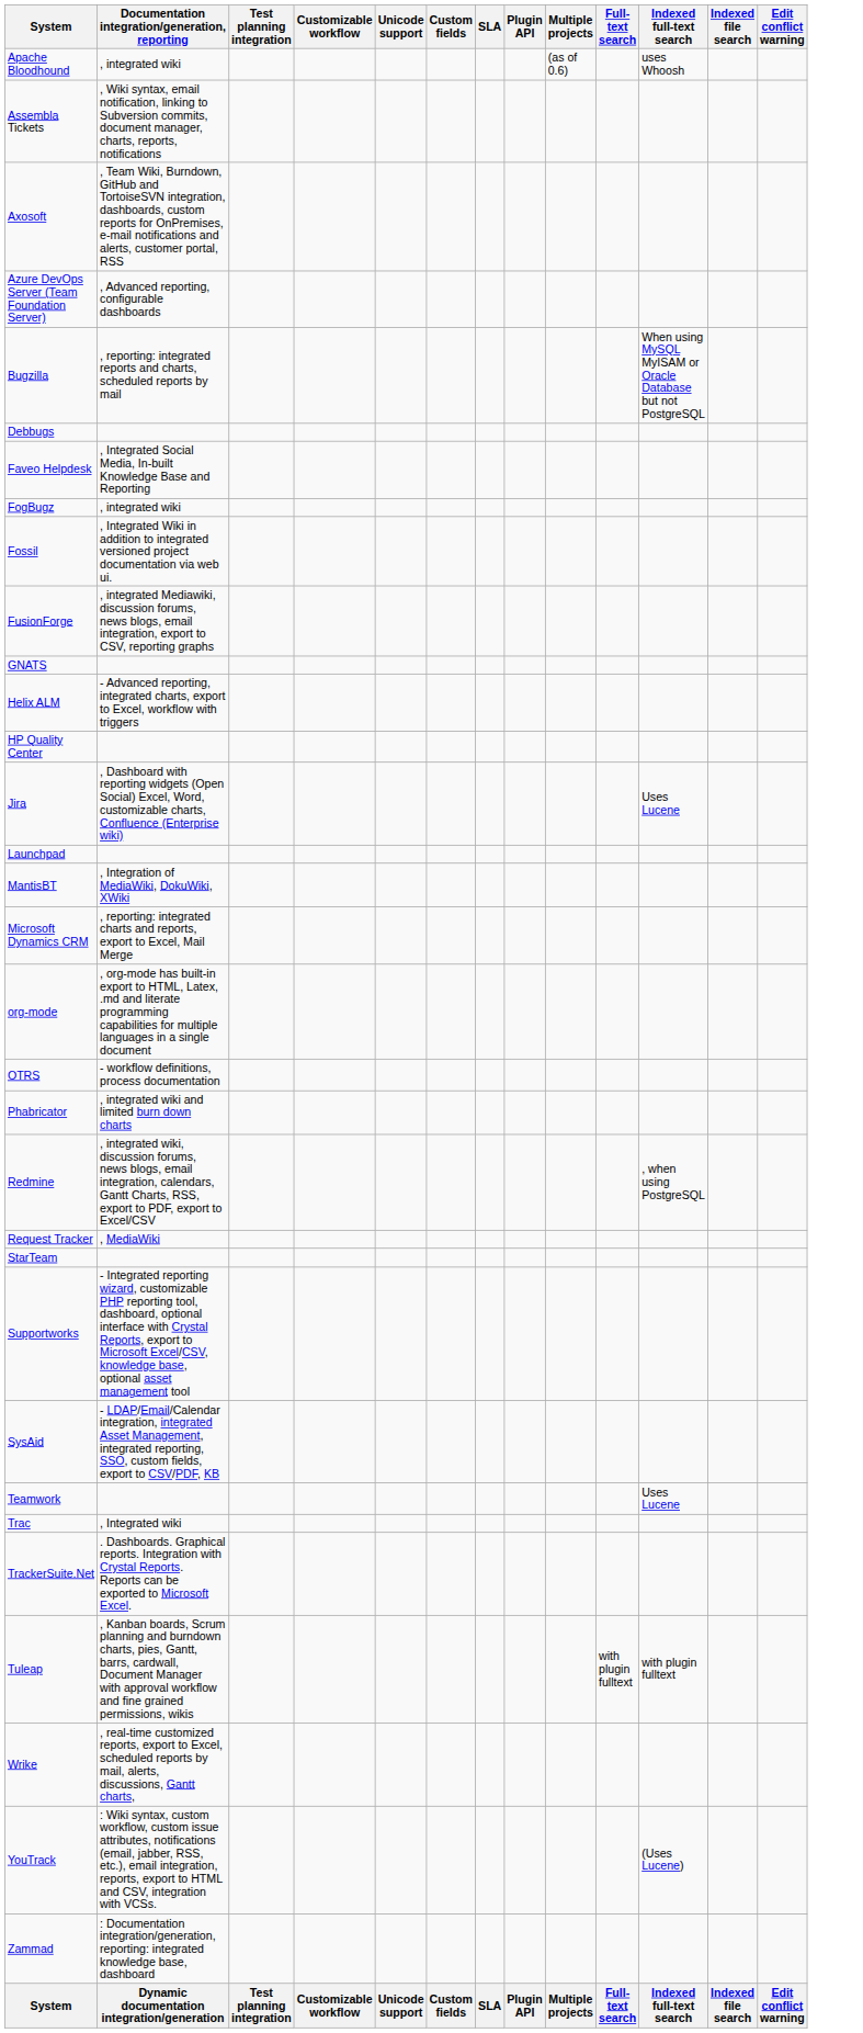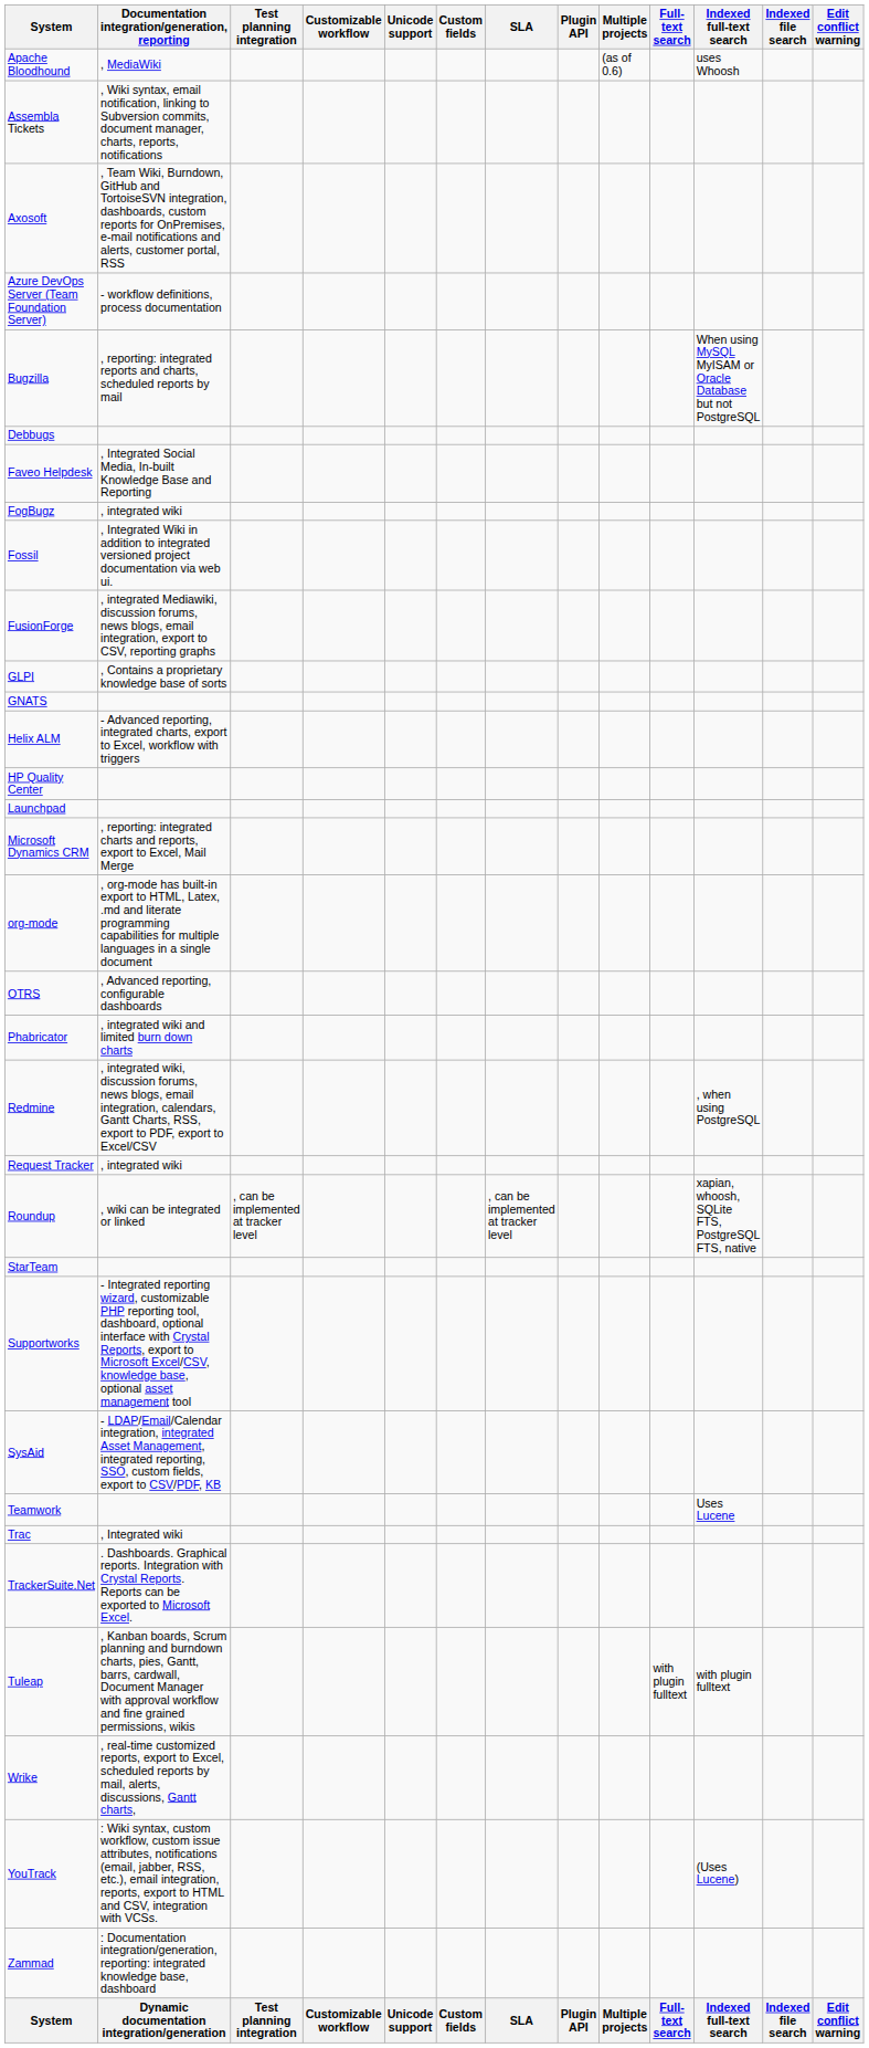 <table class="sortable sort-under wikitable" style="width:auto; font-size:85%">
 <tr>
 <th>System</th>
 <th>Documentation integration/generation, <a href='#'>reporting</a></th>
 <th>Test planning integration</th>
 <th>Customizable workflow</th>
 <th>Unicode support</th>
 <th>Custom fields</th>
 <th>SLA</th>
 <th>Plugin API</th>
 <th>Multiple projects</th>
 <th><a href='#'>Full-text search</a></th>
 <th><a href='#'>Indexed</a> full-text search</th>
 <th><a href='#'>Indexed</a> file search</th>
 <th><a href='#'>Edit conflict</a> warning</th>
 </tr>
 <tr>
 <td><a href='#'>Apache Bloodhound</a></td>
-<td>, integrated wiki</td>
+<td>, <a href='#'>MediaWiki</a></td>
 <td></td>
 <td></td>
 <td></td>
 <td></td>
 <td></td>
 <td></td>
 <td> (as of 0.6)</td>
 <td></td>
 <td> uses Whoosh</td>
 <td></td>
 <td></td>
 </tr>
 <tr>
 <td><a href='#'>Assembla</a> Tickets</td>
 <td>, Wiki syntax, email notification, linking to Subversion commits, document manager, charts, reports, notifications</td>
 <td></td>
 <td></td>
 <td></td>
 <td></td>
 <td></td>
 <td></td>
 <td></td>
 <td></td>
 <td></td>
 <td></td>
 <td></td>
 </tr>
 <tr>
 <td><a href='#'>Axosoft</a></td>
 <td>, Team Wiki, Burndown, GitHub and TortoiseSVN integration, dashboards, custom reports for OnPremises, e-mail notifications and alerts, customer portal, RSS</td>
 <td></td>
 <td></td>
 <td></td>
 <td></td>
 <td></td>
 <td></td>
 <td></td>
 <td></td>
 <td></td>
 <td></td>
 <td></td>
 </tr>
 <tr>
 <td><a href='#'>Azure DevOps Server (Team Foundation Server)</a></td>
-<td>, Advanced reporting, configurable dashboards</td>
+<td> - workflow definitions, process documentation</td>
 <td></td>
 <td></td>
 <td></td>
 <td></td>
 <td></td>
 <td></td>
 <td></td>
 <td></td>
 <td></td>
 <td></td>
 <td></td>
 </tr>
 <tr>
 <td><a href='#'>Bugzilla</a></td>
 <td>, reporting: integrated reports and charts, scheduled reports by mail</td>
 <td></td>
 <td></td>
 <td></td>
 <td></td>
 <td></td>
 <td></td>
 <td></td>
 <td></td>
 <td> When using <a href='#'>MySQL</a> MyISAM or <a href='#'>Oracle Database</a> but not PostgreSQL</td>
 <td></td>
 <td></td>
 </tr>
 <tr>
 <td><a href='#'>Debbugs</a></td>
 <td></td>
 <td></td>
 <td></td>
 <td></td>
 <td></td>
 <td></td>
 <td></td>
 <td></td>
 <td></td>
 <td></td>
 <td></td>
 <td></td>
 </tr>
 <tr>
 <td><a href='#'>Faveo Helpdesk</a></td>
 <td>, Integrated Social Media, In-built Knowledge Base and Reporting</td>
 <td></td>
 <td></td>
 <td></td>
 <td></td>
 <td></td>
 <td></td>
 <td></td>
 <td></td>
 <td></td>
 <td></td>
 <td></td>
 </tr>
 <tr>
 <td><a href='#'>FogBugz</a></td>
 <td>, integrated wiki</td>
 <td></td>
 <td></td>
 <td></td>
 <td></td>
 <td></td>
 <td></td>
 <td></td>
 <td></td>
 <td></td>
 <td></td>
 <td></td>
 </tr>
 <tr>
 <td><a href='#'>Fossil</a></td>
 <td>, Integrated Wiki in addition to integrated versioned project documentation via web ui.</td>
 <td></td>
 <td></td>
 <td></td>
 <td></td>
 <td></td>
 <td></td>
 <td></td>
 <td></td>
 <td></td>
 <td></td>
 <td></td>
 </tr>
 <tr>
 <td><a href='#'>FusionForge</a></td>
 <td>, integrated Mediawiki, discussion forums, news blogs, email integration, export to CSV, reporting graphs</td>
 <td></td>
 <td></td>
 <td></td>
 <td></td>
 <td></td>
 <td></td>
 <td></td>
 <td></td>
 <td></td>
 <td></td>
 <td></td>
 </tr>
 <tr>
+<td><a href='#'>GLPI</a></td>
+<td>, Contains a proprietary knowledge base of sorts</td>
+<td></td>
+<td></td>
+<td></td>
+<td></td>
+<td></td>
+<td></td>
+<td></td>
+<td></td>
+<td></td>
+<td></td>
+<td></td>
+</tr>
+<tr>
 <td><a href='#'>GNATS</a></td>
 <td></td>
 <td></td>
 <td></td>
 <td></td>
 <td></td>
 <td></td>
 <td></td>
 <td></td>
 <td></td>
 <td></td>
 <td></td>
 <td></td>
 </tr>
 <tr>
 <td><a href='#'>Helix ALM</a></td>
 <td> - Advanced reporting, integrated charts, export to Excel, workflow with triggers</td>
 <td></td>
 <td></td>
 <td></td>
 <td></td>
 <td></td>
 <td></td>
 <td></td>
 <td></td>
 <td></td>
 <td></td>
 <td></td>
 </tr>
 <tr>
 <td><a href='#'>HP Quality Center</a></td>
 <td></td>
 <td></td>
 <td></td>
 <td></td>
 <td></td>
 <td></td>
 <td></td>
 <td></td>
 <td></td>
 <td></td>
 <td></td>
 <td></td>
 </tr>
 <tr>
-<td><a href='#'>Jira</a></td>
-<td>, Dashboard with reporting widgets (Open Social) Excel, Word, customizable charts, <a href='#'>Confluence (Enterprise wiki)</a></td>
-<td></td>
-<td></td>
-<td></td>
-<td></td>
-<td></td>
-<td></td>
-<td></td>
-<td></td>
-<td> Uses <a href='#'>Lucene</a></td>
-<td></td>
-<td></td>
-</tr>
-<tr>
 <td><a href='#'>Launchpad</a></td>
 <td></td>
-<td></td>
-<td></td>
-<td></td>
-<td></td>
-<td></td>
-<td></td>
-<td></td>
-<td></td>
-<td></td>
-<td></td>
-<td></td>
-</tr>
-<tr>
-<td><a href='#'>MantisBT</a></td>
-<td>, Integration of <a href='#'>MediaWiki</a>, <a href='#'>DokuWiki</a>, <a href='#'>XWiki</a></td>
 <td></td>
 <td></td>
 <td></td>
 <td></td>
 <td></td>
 <td></td>
 <td></td>
 <td></td>
 <td></td>
 <td></td>
 <td></td>
 </tr>
 <tr>
 <td><a href='#'>Microsoft Dynamics CRM</a></td>
 <td>, reporting: integrated charts and reports, export to Excel, Mail Merge</td>
 <td></td>
 <td></td>
 <td></td>
 <td></td>
 <td></td>
 <td></td>
 <td></td>
 <td></td>
 <td></td>
 <td></td>
 <td></td>
 </tr>
 <tr>
 <td><a href='#'>org-mode</a></td>
 <td>, org-mode has built-in export to HTML, Latex, .md and literate programming capabilities for multiple languages in a single document</td>
 <td></td>
 <td></td>
 <td></td>
 <td></td>
 <td></td>
 <td></td>
 <td></td>
 <td></td>
 <td></td>
 <td></td>
 <td></td>
 </tr>
 <tr>
 <td><a href='#'>OTRS</a></td>
-<td> - workflow definitions, process documentation</td>
+<td>, Advanced reporting, configurable dashboards</td>
 <td></td>
 <td></td>
 <td></td>
 <td></td>
 <td></td>
 <td></td>
 <td></td>
 <td></td>
 <td></td>
 <td></td>
 <td></td>
 </tr>
 <tr>
 <td><a href='#'>Phabricator</a></td>
 <td>, integrated wiki and limited <a href='#'>burn down charts</a></td>
 <td></td>
 <td></td>
 <td></td>
 <td></td>
 <td></td>
 <td></td>
 <td></td>
 <td></td>
 <td></td>
 <td></td>
 <td></td>
 </tr>
 <tr>
 <td><a href='#'>Redmine</a></td>
 <td>, integrated wiki, discussion forums, news blogs, email integration, calendars, Gantt Charts, RSS, export to PDF, export to Excel/CSV</td>
 <td></td>
 <td></td>
 <td></td>
 <td></td>
 <td></td>
 <td></td>
 <td></td>
 <td></td>
 <td>, when using PostgreSQL</td>
 <td></td>
 <td></td>
 </tr>
 <tr>
 <td><a href='#'>Request Tracker</a></td>
-<td>, <a href='#'>MediaWiki</a></td>
+<td>, integrated wiki</td>
 <td></td>
 <td></td>
 <td></td>
 <td></td>
 <td></td>
 <td></td>
 <td></td>
 <td></td>
 <td></td>
+<td></td>
+<td></td>
+</tr>
+<tr>
+<td><a href='#'>Roundup</a></td>
+<td>, wiki can be integrated or linked</td>
+<td>, can be implemented at tracker level</td>
+<td></td>
+<td></td>
+<td></td>
+<td>, can be implemented at tracker level</td>
+<td></td>
+<td></td>
+<td></td>
+<td> xapian, whoosh, SQLite FTS, PostgreSQL FTS, native</td>
 <td></td>
 <td></td>
 </tr>
 <tr>
 <td><a href='#'>StarTeam</a></td>
 <td></td>
 <td></td>
 <td></td>
 <td></td>
 <td></td>
 <td></td>
 <td></td>
 <td></td>
 <td></td>
 <td></td>
 <td></td>
 <td></td>
 </tr>
 <tr>
 <td><a href='#'>Supportworks</a></td>
 <td> - Integrated reporting <a href='#'>wizard</a>, customizable <a href='#'>PHP</a> reporting tool, dashboard, optional interface with <a href='#'>Crystal Reports</a>, export to <a href='#'>Microsoft Excel</a>/<a href='#'>CSV</a>, <a href='#'>knowledge base</a>, optional <a href='#'>asset management</a> tool</td>
 <td></td>
 <td></td>
 <td></td>
 <td></td>
 <td></td>
 <td></td>
 <td></td>
 <td></td>
 <td></td>
 <td></td>
 <td></td>
 </tr>
 <tr>
 <td><a href='#'>SysAid</a></td>
 <td> - <a href='#'>LDAP</a>/<a href='#'>Email</a>/Calendar integration, <a href='#'>integrated Asset Management</a>, integrated reporting, <a href='#'>SSO</a>, custom fields, export to <a href='#'>CSV</a>/<a href='#'>PDF</a>, <a href='#'>KB</a></td>
 <td></td>
 <td></td>
 <td></td>
 <td></td>
 <td></td>
 <td></td>
 <td></td>
 <td></td>
 <td></td>
 <td></td>
 <td></td>
 </tr>
 <tr>
 <td><a href='#'>Teamwork</a></td>
 <td></td>
 <td></td>
 <td></td>
 <td></td>
 <td></td>
 <td></td>
 <td></td>
 <td></td>
 <td></td>
 <td> Uses <a href='#'>Lucene</a></td>
 <td></td>
 <td></td>
 </tr>
 <tr>
 <td><a href='#'>Trac</a></td>
 <td>, Integrated wiki</td>
 <td></td>
 <td></td>
 <td></td>
 <td></td>
 <td></td>
 <td></td>
 <td></td>
 <td></td>
 <td></td>
 <td></td>
 <td></td>
 </tr>
 <tr>
 <td><a href='#'>TrackerSuite.Net</a></td>
 <td>. Dashboards. Graphical reports. Integration with <a href='#'>Crystal Reports</a>. Reports can be exported to <a href='#'>Microsoft Excel</a>.</td>
 <td></td>
 <td></td>
 <td></td>
 <td></td>
 <td></td>
 <td></td>
 <td></td>
 <td></td>
 <td></td>
 <td></td>
 <td></td>
 </tr>
 <tr>
 <td><a href='#'>Tuleap</a></td>
 <td>, Kanban boards, Scrum planning and burndown charts, pies, Gantt, barrs, cardwall, Document Manager with approval workflow and fine grained permissions, wikis</td>
 <td></td>
 <td></td>
 <td></td>
 <td></td>
 <td></td>
 <td></td>
 <td></td>
 <td> with plugin fulltext</td>
 <td> with plugin fulltext</td>
 <td></td>
 <td></td>
 </tr>
 <tr>
 <td><a href='#'>Wrike</a></td>
 <td>, real-time customized reports, export to Excel, scheduled reports by mail, alerts, discussions, <a href='#'>Gantt charts</a>,</td>
 <td></td>
 <td></td>
 <td></td>
 <td></td>
 <td></td>
 <td></td>
 <td></td>
 <td></td>
 <td></td>
 <td></td>
 <td></td>
 </tr>
 <tr>
 <td><a href='#'>YouTrack</a></td>
 <td>: Wiki syntax, custom workflow, custom issue attributes, notifications (email, jabber, RSS, etc.), email integration, reports, export to HTML and CSV, integration with VCSs.</td>
 <td></td>
 <td></td>
 <td></td>
 <td></td>
 <td></td>
 <td></td>
 <td></td>
 <td></td>
 <td> (Uses <a href='#'>Lucene</a>)</td>
 <td></td>
 <td></td>
 </tr>
 <tr>
 <td><a href='#'>Zammad</a></td>
 <td>: Documentation integration/generation, reporting: integrated knowledge base, dashboard</td>
 <td></td>
 <td></td>
 <td></td>
 <td></td>
 <td></td>
 <td></td>
 <td></td>
 <td></td>
 <td></td>
 <td></td>
 <td></td>
 </tr>
 <tr class="sortbottom">
 <th>System</th>
 <th>Dynamic documentation integration/generation</th>
 <th>Test planning integration</th>
 <th>Customizable workflow</th>
 <th>Unicode support</th>
 <th>Custom fields</th>
 <th>SLA</th>
 <th>Plugin API</th>
 <th>Multiple projects</th>
 <th><a href='#'>Full-text search</a></th>
 <th><a href='#'>Indexed</a> full-text search</th>
 <th><a href='#'>Indexed</a> file search</th>
 <th><a href='#'>Edit conflict</a> warning</th>
 </tr>
 </table>
